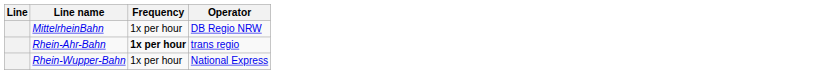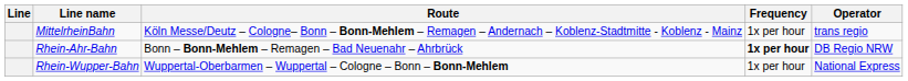 <table class="wikitable">
 <tr>
 <th>Line</th>
 <th>Line name</th>
+<th>Route</th>
 <th>Frequency</th>
 <th>Operator</th>
 </tr>
 <tr>
 <th></th>
 <td><em><a href='#'>MittelrheinBahn</a></em></td>
+<td><a href='#'>Köln Messe/Deutz</a> – <a href='#'>Cologne</a>– <a href='#'>Bonn</a> – <strong>Bonn-Mehlem</strong> – <a href='#'>Remagen</a> – <a href='#'>Andernach</a> – <a href='#'>Koblenz-Stadtmitte</a> - <a href='#'>Koblenz</a> - <a href='#'>Mainz</a></td>
 <td>1x per hour</td>
+<td><a href='#'>trans regio</a></td>
+</tr>
+<tr>
+<th></th>
+<td><em><a href='#'>Rhein-Ahr-Bahn</a></em></td>
+<td>Bonn – <strong>Bonn-Mehlem</strong> – Remagen – <a href='#'>Bad Neuenahr</a> – <a href='#'>Ahrbrück</a></td>
+<td><strong>1x per hour</strong></td>
 <td><a href='#'>DB Regio NRW</a></td>
 </tr>
 <tr>
 <th></th>
-<td><em><a href='#'>Rhein-Ahr-Bahn</a></em></td>
-<td><strong>1x per hour</strong></td>
-<td><a href='#'>trans regio</a></td>
-</tr>
-<tr>
-<th></th>
 <td><em><a href='#'>Rhein-Wupper-Bahn</a></em></td>
+<td><a href='#'>Wuppertal-Oberbarmen</a> – <a href='#'>Wuppertal</a> – Cologne – Bonn – <strong>Bonn-Mehlem</strong></td>
 <td>1x per hour</td>
 <td><a href='#'>National Express</a></td>
 </tr>
 </table>
